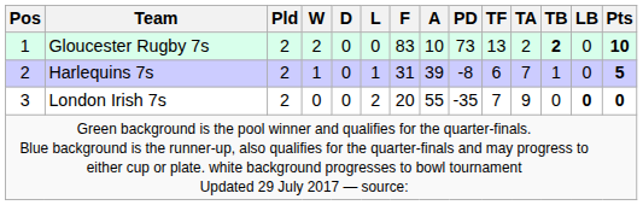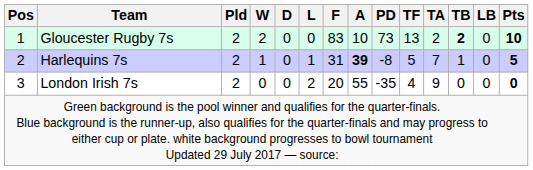 <table class="wikitable" style="text-align: center;">
 <tr>
 <th width="20">Pos</th>
 <th width="200">Team</th>
 <th width="20">Pld</th>
 <th width="20">W</th>
 <th width="20">D</th>
 <th width="20">L</th>
 <th width="20">F</th>
 <th width="20">A</th>
 <th width="20">PD</th>
 <th width="20">TF</th>
 <th width="20">TA</th>
 <th width="20">TB</th>
 <th width="20">LB</th>
 <th width="20">Pts</th>
 </tr>
 <tr bgcolor=#d8ffeb>
 <td>1</td>
 <td align=left>Gloucester Rugby 7s</td>
 <td>2</td>
 <td>2</td>
 <td>0</td>
 <td>0</td>
 <td>83</td>
 <td>10</td>
 <td>73</td>
 <td>13</td>
 <td>2</td>
 <td><strong>2</strong></td>
 <td>0</td>
 <td><strong>10</strong></td>
 </tr>
 <tr bgcolor=#ccccff>
 <td>2</td>
 <td align=left>Harlequins 7s</td>
 <td>2</td>
 <td>1</td>
 <td>0</td>
 <td>1</td>
 <td>31</td>
-<td>39</td>
+<td><strong>39</strong></td>
 <td>-8</td>
-<td>6</td>
+<td>5</td>
 <td>7</td>
 <td>1</td>
 <td>0</td>
 <td><strong>5</strong></td>
 </tr>
 <tr bgcolor=#ffffff>
 <td>3</td>
 <td align=left>London Irish 7s</td>
 <td>2</td>
 <td>0</td>
 <td>0</td>
 <td>2</td>
 <td>20</td>
 <td>55</td>
 <td>-35</td>
-<td>7</td>
+<td>4</td>
 <td>9</td>
 <td>0</td>
-<td><strong>0</strong></td>
+<td>0</td>
 <td><strong>0</strong></td>
 </tr>
 <tr align=center>
 <td colspan="13" style="border:0px"><small>Green background is the pool winner and qualifies for the quarter-finals.<br>Blue background is the runner-up, also qualifies for the quarter-finals and may progress to either cup or plate. white background progresses to bowl tournament<br>Updated 29 July 2017 — source: </small></td>
 </tr>
 </table>
